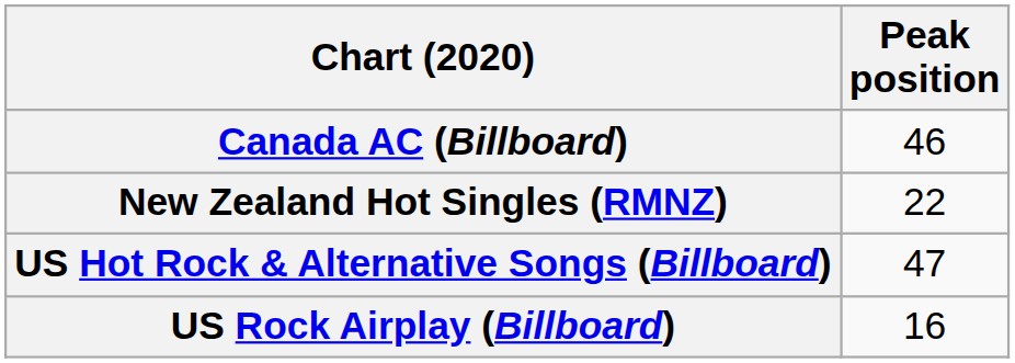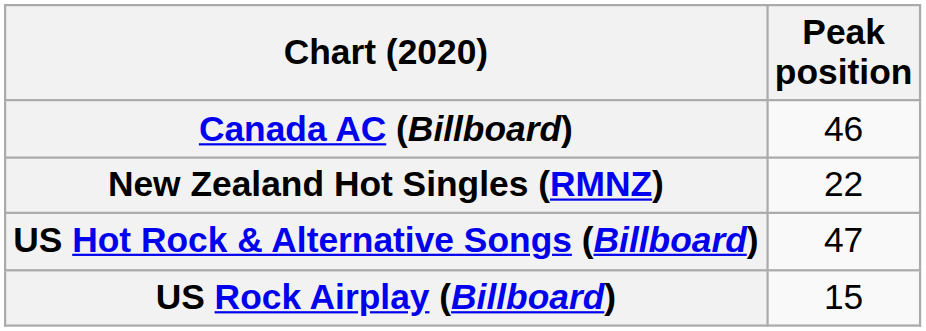 <table class="wikitable sortable plainrowheaders" style="text-align:center">
 <tr>
 <th scope="col">Chart (2020)</th>
 <th scope="col">Peak<br>position</th>
 </tr>
 <tr>
 <th scope="row"><a href='#'>Canada AC</a> (<em>Billboard</em>)</th>
 <td>46</td>
 </tr>
 <tr>
 <th scope="row">New Zealand Hot Singles (<a href='#'>RMNZ</a>)</th>
 <td>22</td>
 </tr>
 <tr>
 <th scope="row">US <a href='#'>Hot Rock & Alternative Songs</a> (<a href='#'><em>Billboard</em></a>)</th>
 <td>47</td>
 </tr>
 <tr>
 <th scope="row">US <a href='#'>Rock Airplay</a> (<a href='#'><em>Billboard</em></a>)</th>
-<td>16</td>
+<td>15</td>
 </tr>
 </table>
